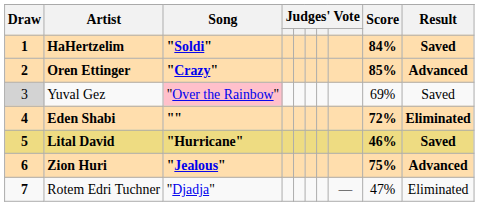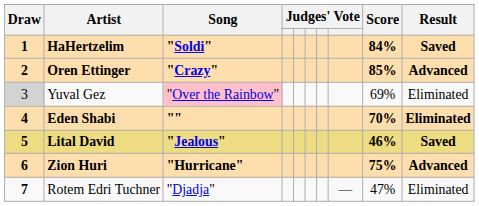 <table class="sortable wikitable" style="margin: 1em auto 1em auto; text-align:center; font-size:90%; line-height:18px;">
 <tr>
 </tr>
 <tr>
 <th rowspan="2">Draw</th>
 <th rowspan="2">Artist</th>
 <th rowspan="2">Song</th>
 <th colspan="5" class="unsortable">Judges' Vote</th>
 <th rowspan="2">Score</th>
 <th rowspan="2">Result</th>
 </tr>
 <tr>
 <th class="unsortable"></th>
 <th class="unsortable"></th>
 <th class="unsortable"></th>
 <th class="unsortable"></th>
 <th class="unsortable"></th>
 </tr>
 <tr style="font-weight:bold; background:navajowhite;">
 <td>1</td>
 <td align="left">HaHertzelim</td>
 <td align="left">"<a href='#'>Soldi</a>"</td>
 <td></td>
 <td></td>
 <td></td>
 <td></td>
 <td></td>
 <td>84%</td>
 <td>Saved</td>
 </tr>
 <tr style="font-weight:bold; background:navajowhite;">
 <td>2</td>
 <td align="left">Oren Ettinger</td>
 <td align="left">"<a href='#'>Crazy</a>"</td>
 <td></td>
 <td></td>
 <td></td>
 <td></td>
 <td></td>
 <td>85%</td>
 <td>Advanced</td>
 </tr>
 <tr>
 <td style="background: lightgrey;">3</td>
 <td align="left">Yuval Gez</td>
 <td align="left" style="background: pink;">"<a href='#'>Over the Rainbow</a>"</td>
 <td></td>
 <td></td>
 <td></td>
 <td></td>
 <td></td>
 <td>69%</td>
-<td>Saved</td>
+<td>Eliminated</td>
 </tr>
 <tr style="font-weight:bold; background:navajowhite;">
 <td>4</td>
 <td align="left">Eden Shabi</td>
 <td align="left">""</td>
 <td></td>
 <td></td>
 <td></td>
 <td></td>
 <td></td>
-<td>72%</td>
+<td>70%</td>
 <td>Eliminated</td>
 </tr>
 <tr style="font-weight:bold; background:#eedc82;">
 <td>5</td>
 <td align="left">Lital David</td>
-<td align="left">"Hurricane"</td>
+<td align="left">"<a href='#'>Jealous</a>"</td>
 <td></td>
 <td></td>
 <td></td>
 <td></td>
 <td></td>
 <td>46%</td>
 <td>Saved</td>
 </tr>
 <tr style="font-weight:bold; background:navajowhite;">
 <td>6</td>
 <td align="left">Zion Huri</td>
-<td align="left">"<a href='#'>Jealous</a>"</td>
+<td align="left">"Hurricane"</td>
 <td></td>
 <td></td>
 <td></td>
 <td></td>
 <td></td>
 <td>75%</td>
 <td>Advanced</td>
 </tr>
 <tr>
 <td><strong>7</strong></td>
 <td align="left">Rotem Edri Tuchner</td>
 <td align="left">"<a href='#'>Djadja</a>"</td>
 <td></td>
 <td></td>
 <td></td>
 <td></td>
 <td>—</td>
 <td>47%</td>
 <td>Eliminated</td>
 </tr>
 </table>
